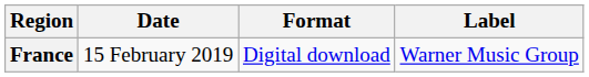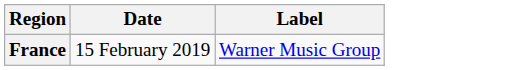 <table class="wikitable plainrowheaders" style="text-align:center;">
 <tr>
 <th>Region</th>
 <th>Date</th>
-<th>Format</th>
 <th>Label</th>
 </tr>
 <tr>
 <th scope="row">France</th>
 <td>15 February 2019</td>
-<td><a href='#'>Digital download</a></td>
 <td><a href='#'>Warner Music Group</a></td>
 </tr>
 </table>
